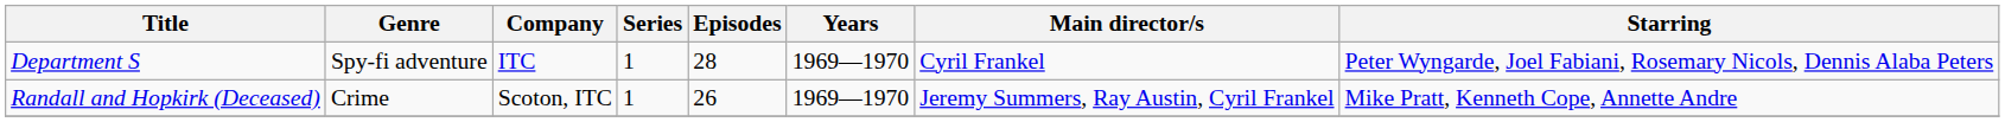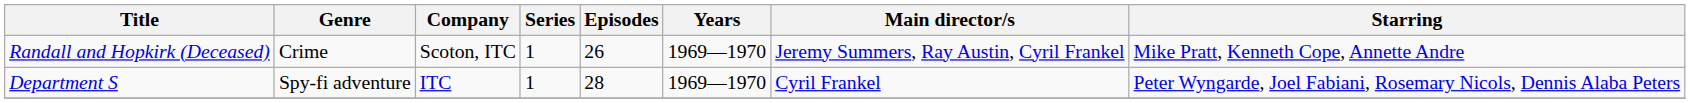 <table class="wikitable unsortable">
 <tr>
 <th>Title</th>
 <th>Genre</th>
 <th>Company</th>
 <th>Series</th>
 <th>Episodes</th>
 <th>Years</th>
 <th>Main director/s</th>
 <th>Starring</th>
 </tr>
 <tr>
+<td><em><a href='#'>Randall and Hopkirk (Deceased)</a></em></td>
+<td>Crime</td>
+<td>Scoton, ITC</td>
+<td>1</td>
+<td>26</td>
+<td>1969—1970</td>
+<td><a href='#'>Jeremy Summers</a>, <a href='#'>Ray Austin</a>, <a href='#'>Cyril Frankel</a></td>
+<td><a href='#'>Mike Pratt</a>, <a href='#'>Kenneth Cope</a>, <a href='#'>Annette Andre</a></td>
+</tr>
+<tr>
 <td><em><a href='#'>Department S</a></em></td>
 <td>Spy-fi adventure</td>
 <td><a href='#'>ITC</a></td>
 <td>1</td>
 <td>28</td>
 <td>1969—1970</td>
 <td><a href='#'>Cyril Frankel</a></td>
 <td><a href='#'>Peter Wyngarde</a>, <a href='#'>Joel Fabiani</a>, <a href='#'>Rosemary Nicols</a>, <a href='#'>Dennis Alaba Peters</a></td>
 </tr>
 <tr>
-<td><em><a href='#'>Randall and Hopkirk (Deceased)</a></em></td>
-<td>Crime</td>
-<td>Scoton, ITC</td>
-<td>1</td>
-<td>26</td>
-<td>1969—1970</td>
-<td><a href='#'>Jeremy Summers</a>, <a href='#'>Ray Austin</a>, <a href='#'>Cyril Frankel</a></td>
-<td><a href='#'>Mike Pratt</a>, <a href='#'>Kenneth Cope</a>, <a href='#'>Annette Andre</a></td>
-</tr>
-<tr>
 </tr>
 </table>
